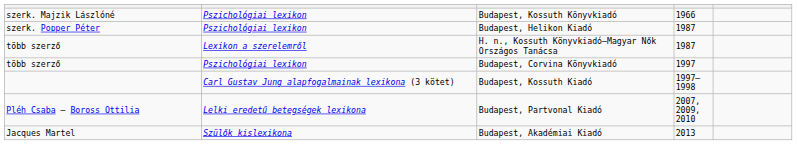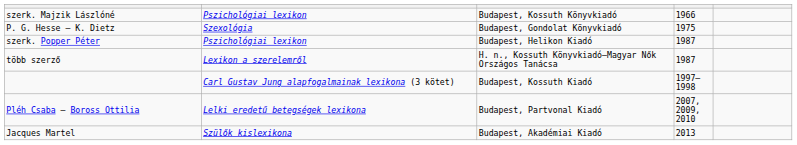 <table class="wikitable sortable">
 <tr>
 <th bgcolor="#DAA520" width="25%"></th>
 <th bgcolor="#DAA520" width="35%"></th>
 <th bgcolor="#DAA520" width="25%"></th>
 <th bgcolor="#DAA520" width="5%"></th>
 <th bgcolor="#DAA520" width="10%"></th>
 </tr>
 <tr>
 <td>szerk. Majzik Lászlóné</td>
 <td><em><a href='#'>Pszichológiai lexikon</a></em></td>
 <td>Budapest, Kossuth Könyvkiadó</td>
 <td>1966</td>
 <td></td>
 </tr>
 <tr>
+<td>P. G. Hesse – K. Dietz</td>
+<td><em><a href='#'>Szexológia</a></em></td>
+<td>Budapest, Gondolat Könyvkiadó</td>
+<td>1975</td>
+<td></td>
+</tr>
+<tr>
 <td>szerk. <a href='#'>Popper Péter</a></td>
 <td><em><a href='#'>Pszichológiai lexikon</a></em></td>
 <td>Budapest, Helikon Kiadó</td>
 <td>1987</td>
 <td></td>
 </tr>
 <tr>
 <td>több szerző</td>
 <td><em><a href='#'>Lexikon a szerelemről</a></em></td>
 <td>H. n., Kossuth Könyvkiadó–Magyar Nők Országos Tanácsa</td>
 <td>1987</td>
-<td></td>
-</tr>
-<tr>
-<td>több szerző</td>
-<td><em><a href='#'>Pszichológiai lexikon</a></em></td>
-<td>Budapest, Corvina Könyvkiadó</td>
-<td>1997</td>
 <td></td>
 </tr>
 <tr>
 <td></td>
 <td><em><a href='#'>Carl Gustav Jung alapfogalmainak lexikona</a></em> (3 kötet)</td>
 <td>Budapest, Kossuth Kiadó</td>
 <td>1997–1998</td>
 <td></td>
 </tr>
 <tr>
 <td><a href='#'>Pléh Csaba</a> – <a href='#'>Boross Ottilia</a></td>
 <td><em><a href='#'>Lelki eredetű betegségek lexikona</a></em></td>
 <td>Budapest, Partvonal Kiadó</td>
 <td>2007, 2009, 2010</td>
 <td></td>
 </tr>
 <tr>
 <td>Jacques Martel</td>
 <td><em><a href='#'>Szülők kislexikona</a></em></td>
 <td>Budapest, Akadémiai Kiadó</td>
 <td>2013</td>
 <td></td>
 </tr>
 </table>
